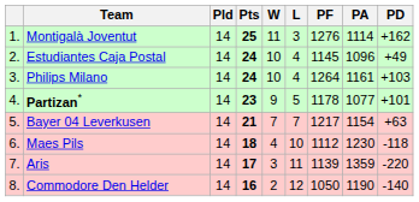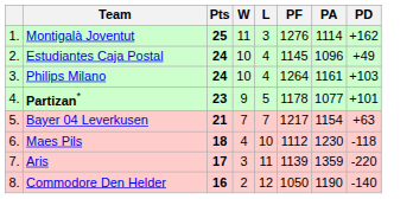 <table class="wikitable" style="text-align:center">
 <tr>
 <th width=15></th>
 <th width=220>Team</th>
-<th width=20>Pld</th>
 <th width=20>Pts</th>
 <th width=20>W</th>
 <th width=20>L</th>
 <th width=20>PF</th>
 <th width=20>PA</th>
 <th width=20>PD</th>
 </tr>
 <tr style="background: #ccffcc;">
 <td>1.</td>
 <td align=left> <a href='#'>Montigalà Joventut</a></td>
-<td>14</td>
 <td><strong>25</strong></td>
 <td>11</td>
 <td>3</td>
 <td>1276</td>
 <td>1114</td>
 <td>+162</td>
 </tr>
 <tr style="background: #ccffcc;">
 <td>2.</td>
 <td align=left> <a href='#'>Estudiantes Caja Postal</a></td>
-<td>14</td>
 <td><strong>24</strong></td>
 <td>10</td>
 <td>4</td>
 <td>1145</td>
 <td>1096</td>
 <td>+49</td>
 </tr>
 <tr style="background: #ccffcc;">
 <td>3.</td>
 <td align=left> <a href='#'>Philips Milano</a></td>
-<td>14</td>
 <td><strong>24</strong></td>
 <td>10</td>
 <td>4</td>
 <td>1264</td>
 <td>1161</td>
 <td>+103</td>
 </tr>
 <tr style="background: #ccffcc;">
 <td>4.</td>
 <td align=left> <strong>Partizan</strong><sup>*</sup></td>
-<td>14</td>
 <td><strong>23</strong></td>
 <td>9</td>
 <td>5</td>
 <td>1178</td>
 <td>1077</td>
 <td>+101</td>
 </tr>
 <tr style="background:#ffcccc;">
 <td>5.</td>
 <td align=left> <a href='#'>Bayer 04 Leverkusen</a></td>
-<td>14</td>
 <td><strong>21</strong></td>
 <td>7</td>
 <td>7</td>
 <td>1217</td>
 <td>1154</td>
 <td>+63</td>
 </tr>
 <tr style="background:#ffcccc;">
 <td>6.</td>
 <td align=left> <a href='#'>Maes Pils</a></td>
-<td>14</td>
 <td><strong>18</strong></td>
 <td>4</td>
 <td>10</td>
 <td>1112</td>
 <td>1230</td>
 <td>-118</td>
 </tr>
 <tr style="background:#ffcccc;">
 <td>7.</td>
 <td align=left> <a href='#'>Aris</a></td>
-<td>14</td>
 <td><strong>17</strong></td>
 <td>3</td>
 <td>11</td>
 <td>1139</td>
 <td>1359</td>
 <td>-220</td>
 </tr>
 <tr style="background:#ffcccc;">
 <td>8.</td>
 <td align=left> <a href='#'>Commodore Den Helder</a></td>
-<td>14</td>
 <td><strong>16</strong></td>
 <td>2</td>
 <td>12</td>
 <td>1050</td>
 <td>1190</td>
 <td>-140</td>
 </tr>
 </table>
